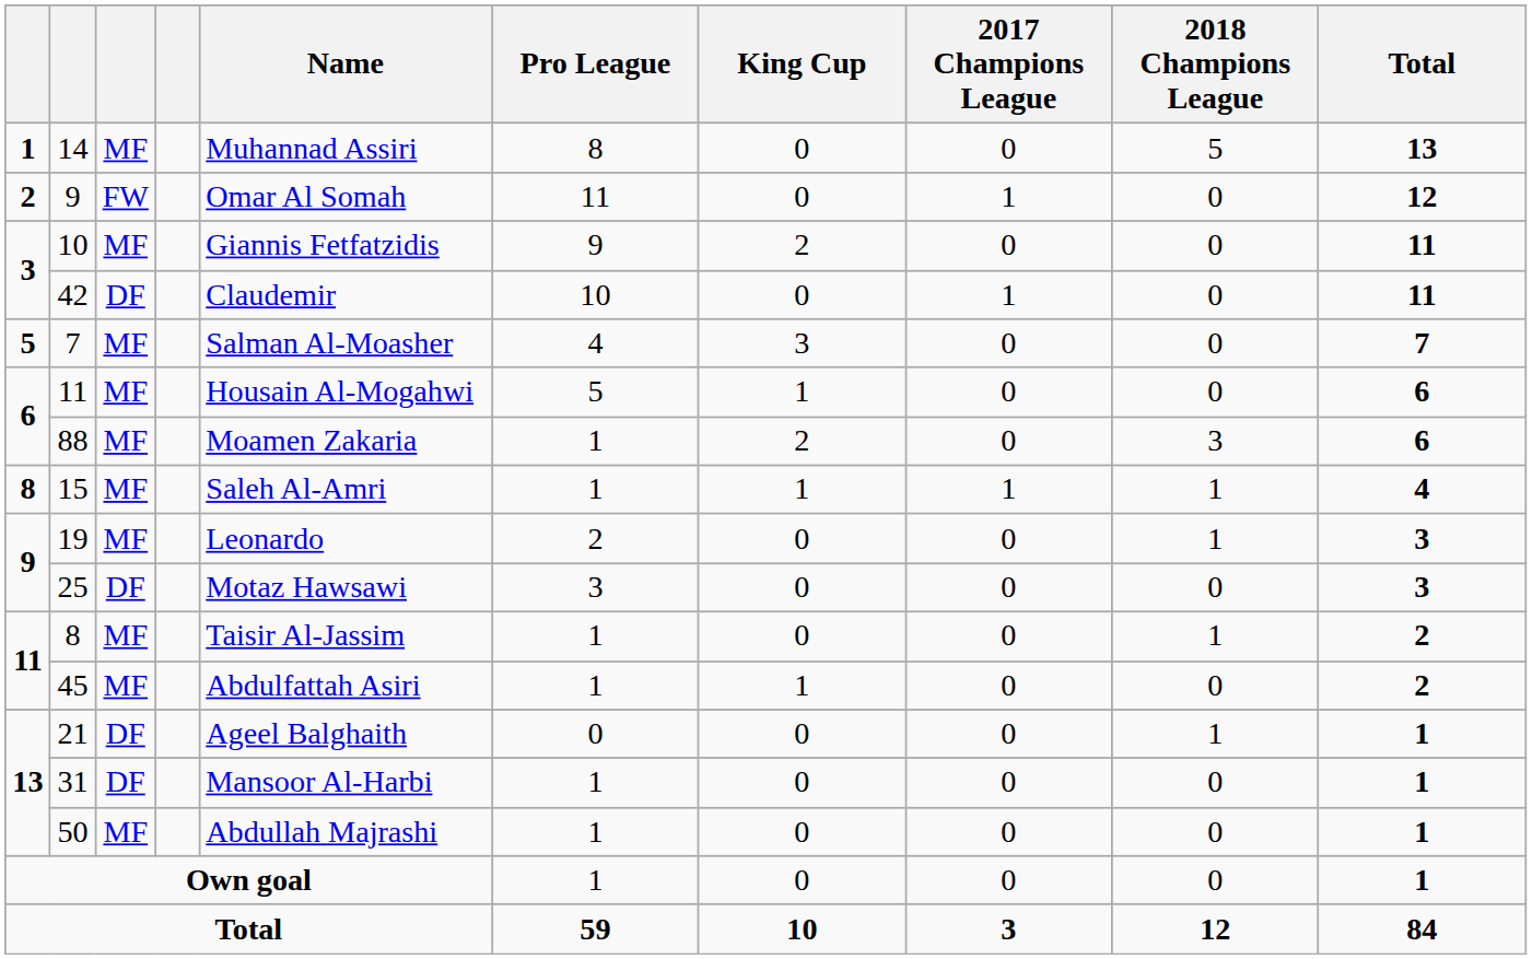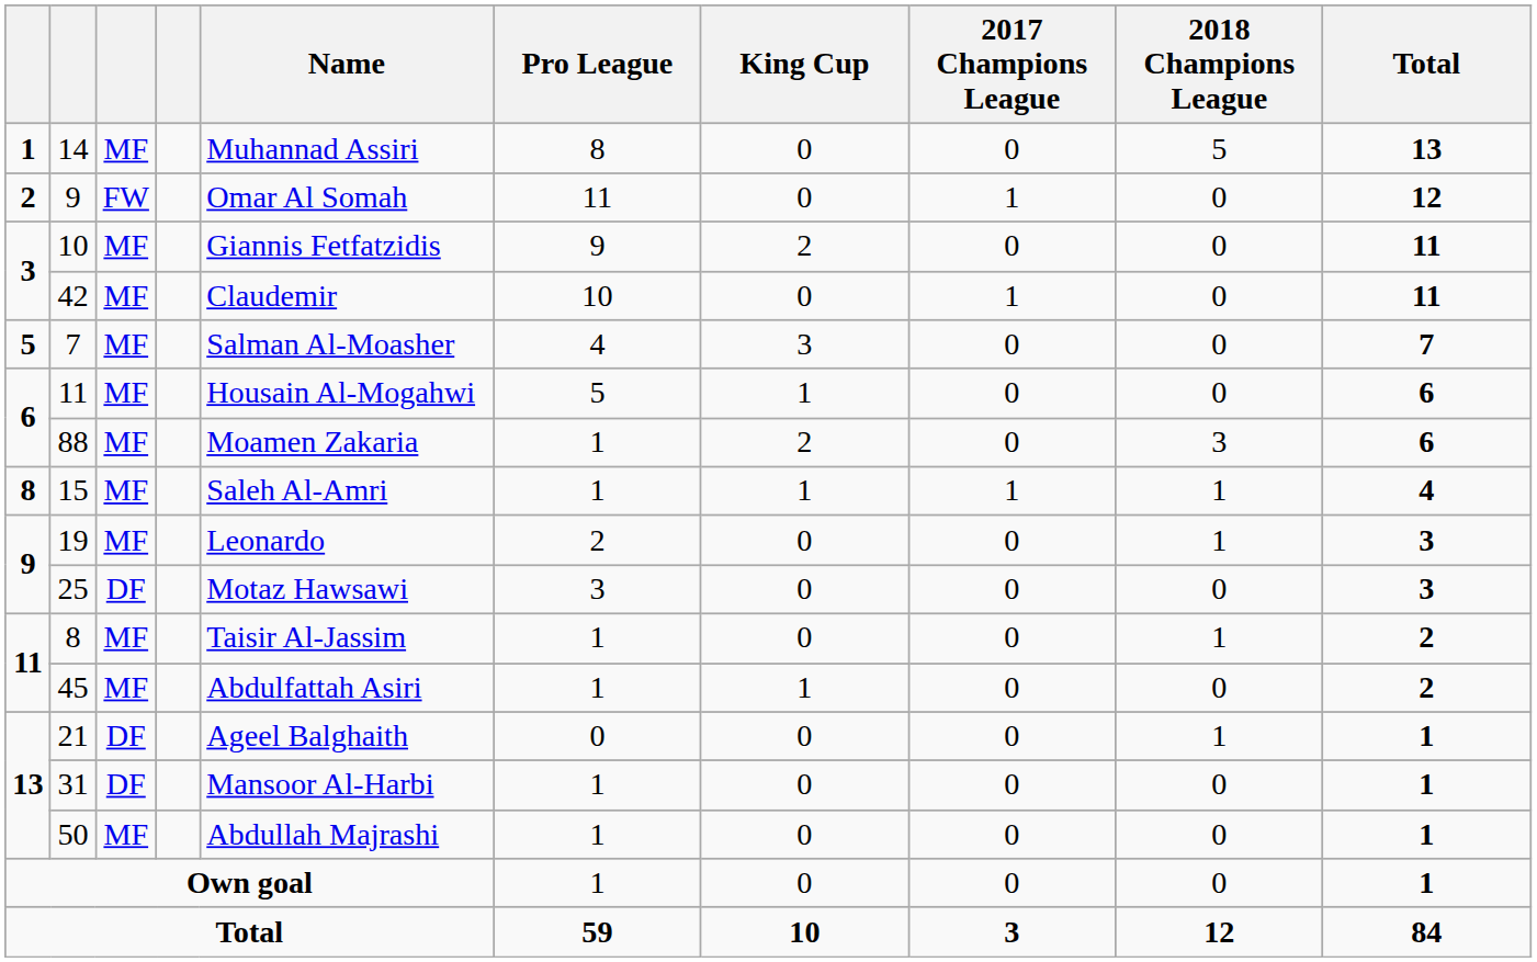 <table class="wikitable" style="text-align:center">
 <tr>
 <th width=15></th>
 <th width=15></th>
 <th width=15></th>
 <th width=15></th>
 <th width=145>Name</th>
 <th width=100>Pro League</th>
 <th width=100>King Cup</th>
 <th width=100>2017 Champions League</th>
 <th width=100>2018 Champions League</th>
 <th width=100>Total</th>
 </tr>
 <tr>
 <td><strong>1</strong></td>
 <td>14</td>
 <td><a href='#'>MF</a></td>
 <td></td>
 <td align=left><a href='#'>Muhannad Assiri</a></td>
 <td>8</td>
 <td>0</td>
 <td>0</td>
 <td>5</td>
 <td><strong>13</strong></td>
 </tr>
 <tr>
 <td><strong>2</strong></td>
 <td>9</td>
 <td><a href='#'>FW</a></td>
 <td></td>
 <td align=left><a href='#'>Omar Al Somah</a></td>
 <td>11</td>
 <td>0</td>
 <td>1</td>
 <td>0</td>
 <td><strong>12</strong></td>
 </tr>
 <tr>
 <td rowspan=2><strong>3</strong></td>
 <td>10</td>
 <td><a href='#'>MF</a></td>
 <td></td>
 <td align=left><a href='#'>Giannis Fetfatzidis</a></td>
 <td>9</td>
 <td>2</td>
 <td>0</td>
 <td>0</td>
 <td><strong>11</strong></td>
 </tr>
 <tr>
 <td>42</td>
-<td><a href='#'>DF</a></td>
+<td><a href='#'>MF</a></td>
 <td></td>
 <td align=left><a href='#'>Claudemir</a></td>
 <td>10</td>
 <td>0</td>
 <td>1</td>
 <td>0</td>
 <td><strong>11</strong></td>
 </tr>
 <tr>
 <td><strong>5</strong></td>
 <td>7</td>
 <td><a href='#'>MF</a></td>
 <td></td>
 <td align=left><a href='#'>Salman Al-Moasher</a></td>
 <td>4</td>
 <td>3</td>
 <td>0</td>
 <td>0</td>
 <td><strong>7</strong></td>
 </tr>
 <tr>
 <td rowspan=2><strong>6</strong></td>
 <td>11</td>
 <td><a href='#'>MF</a></td>
 <td></td>
 <td align=left><a href='#'>Housain Al-Mogahwi</a></td>
 <td>5</td>
 <td>1</td>
 <td>0</td>
 <td>0</td>
 <td><strong>6</strong></td>
 </tr>
 <tr>
 <td>88</td>
 <td><a href='#'>MF</a></td>
 <td></td>
 <td align=left><a href='#'>Moamen Zakaria</a></td>
 <td>1</td>
 <td>2</td>
 <td>0</td>
 <td>3</td>
 <td><strong>6</strong></td>
 </tr>
 <tr>
 <td><strong>8</strong></td>
 <td>15</td>
 <td><a href='#'>MF</a></td>
 <td></td>
 <td align=left><a href='#'>Saleh Al-Amri</a></td>
 <td>1</td>
 <td>1</td>
 <td>1</td>
 <td>1</td>
 <td><strong>4</strong></td>
 </tr>
 <tr>
 <td rowspan=2><strong>9</strong></td>
 <td>19</td>
 <td><a href='#'>MF</a></td>
 <td></td>
 <td align=left><a href='#'>Leonardo</a></td>
 <td>2</td>
 <td>0</td>
 <td>0</td>
 <td>1</td>
 <td><strong>3</strong></td>
 </tr>
 <tr>
 <td>25</td>
 <td><a href='#'>DF</a></td>
 <td></td>
 <td align=left><a href='#'>Motaz Hawsawi</a></td>
 <td>3</td>
 <td>0</td>
 <td>0</td>
 <td>0</td>
 <td><strong>3</strong></td>
 </tr>
 <tr>
 <td rowspan=2><strong>11</strong></td>
 <td>8</td>
 <td><a href='#'>MF</a></td>
 <td></td>
 <td align=left><a href='#'>Taisir Al-Jassim</a></td>
 <td>1</td>
 <td>0</td>
 <td>0</td>
 <td>1</td>
 <td><strong>2</strong></td>
 </tr>
 <tr>
 <td>45</td>
 <td><a href='#'>MF</a></td>
 <td></td>
 <td align=left><a href='#'>Abdulfattah Asiri</a></td>
 <td>1</td>
 <td>1</td>
 <td>0</td>
 <td>0</td>
 <td><strong>2</strong></td>
 </tr>
 <tr>
 <td rowspan=3><strong>13</strong></td>
 <td>21</td>
 <td><a href='#'>DF</a></td>
 <td></td>
 <td align=left><a href='#'>Ageel Balghaith</a></td>
 <td>0</td>
 <td>0</td>
 <td>0</td>
 <td>1</td>
 <td><strong>1</strong></td>
 </tr>
 <tr>
 <td>31</td>
 <td><a href='#'>DF</a></td>
 <td></td>
 <td align=left><a href='#'>Mansoor Al-Harbi</a></td>
 <td>1</td>
 <td>0</td>
 <td>0</td>
 <td>0</td>
 <td><strong>1</strong></td>
 </tr>
 <tr>
 <td>50</td>
 <td><a href='#'>MF</a></td>
 <td></td>
 <td align=left><a href='#'>Abdullah Majrashi</a></td>
 <td>1</td>
 <td>0</td>
 <td>0</td>
 <td>0</td>
 <td><strong>1</strong></td>
 </tr>
 <tr>
 <td colspan=5><strong>Own goal</strong></td>
 <td>1</td>
 <td>0</td>
 <td>0</td>
 <td>0</td>
 <td><strong>1</strong></td>
 </tr>
 <tr>
 <td colspan=5><strong>Total</strong></td>
 <td><strong>59</strong></td>
 <td><strong>10</strong></td>
 <td><strong>3</strong></td>
 <td><strong>12</strong></td>
 <td><strong>84</strong></td>
 </tr>
 </table>
